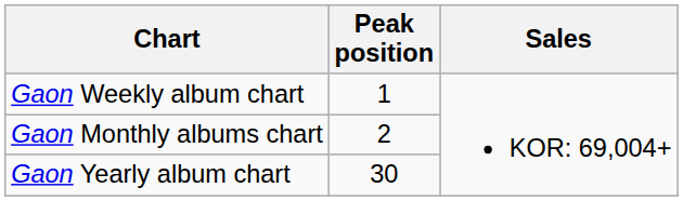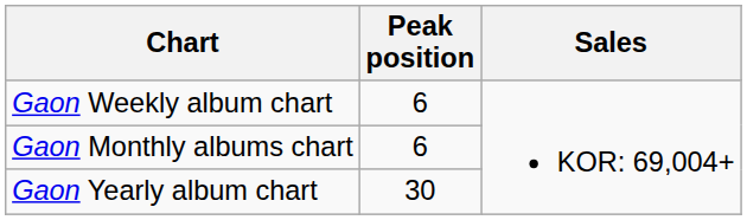 <table class="wikitable sortable">
 <tr>
 <th>Chart</th>
 <th>Peak<br>position</th>
 <th style="text-align:center;">Sales</th>
 </tr>
 <tr>
 <td><em><a href='#'>Gaon</a></em> Weekly album chart</td>
-<td align="center">1</td>
+<td align="center">6</td>
 <td rowspan="3"><br><ul><li>KOR: 69,004+</li></ul></td>
 </tr>
 <tr>
 <td><em><a href='#'>Gaon</a></em> Monthly albums chart</td>
-<td align="center">2</td>
+<td align="center">6</td>
 </tr>
 <tr>
 <td><em><a href='#'>Gaon</a></em> Yearly album chart</td>
 <td align="center">30</td>
 </tr>
 </table>
